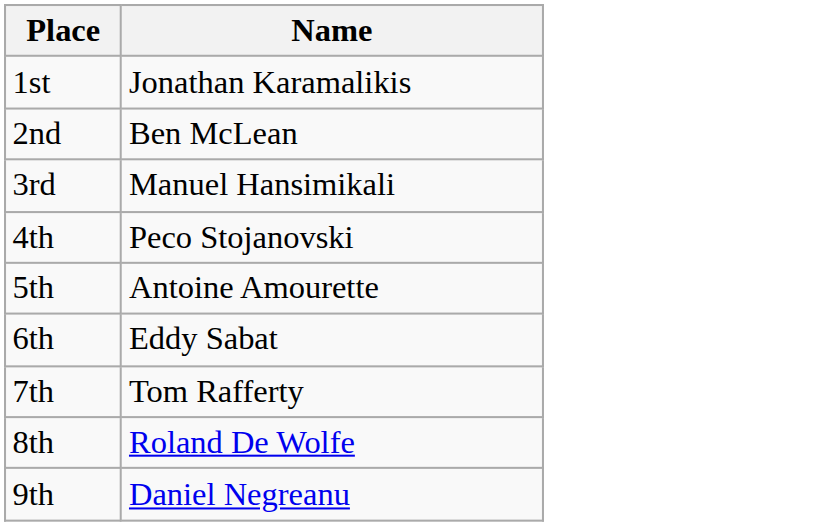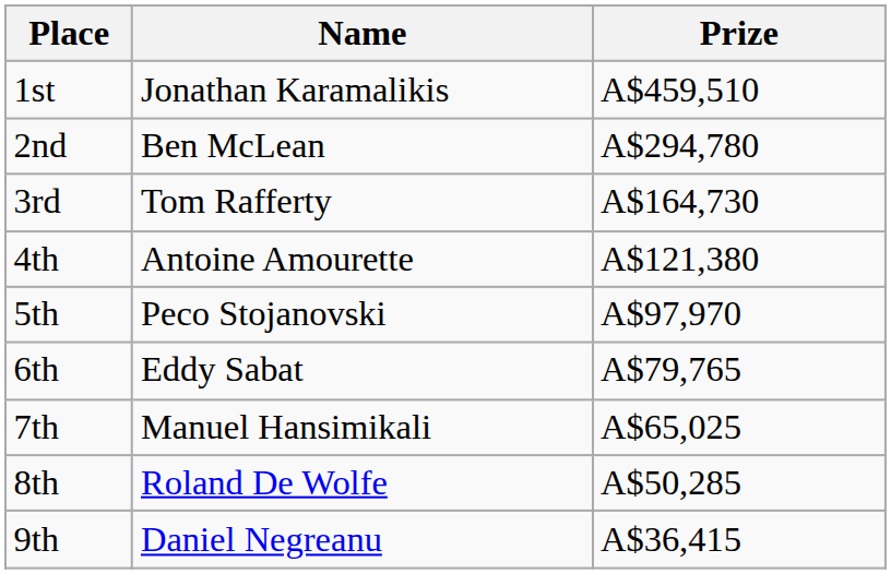 <table class="wikitable">
 <tr>
 <th style="width:50px;">Place</th>
 <th style="width:200px;">Name</th>
+<th style="width:125px;">Prize</th>
 </tr>
 <tr>
 <td>1st</td>
 <td> Jonathan Karamalikis</td>
+<td>A$459,510</td>
 </tr>
 <tr>
 <td>2nd</td>
 <td> Ben McLean</td>
+<td>A$294,780</td>
 </tr>
 <tr>
 <td>3rd</td>
-<td> Manuel Hansimikali</td>
+<td> Tom Rafferty</td>
+<td>A$164,730</td>
 </tr>
 <tr>
 <td>4th</td>
-<td> Peco Stojanovski</td>
+<td> Antoine Amourette</td>
+<td>A$121,380</td>
 </tr>
 <tr>
 <td>5th</td>
-<td> Antoine Amourette</td>
+<td> Peco Stojanovski</td>
+<td>A$97,970</td>
 </tr>
 <tr>
 <td>6th</td>
 <td> Eddy Sabat</td>
+<td>A$79,765</td>
 </tr>
 <tr>
 <td>7th</td>
-<td> Tom Rafferty</td>
+<td> Manuel Hansimikali</td>
+<td>A$65,025</td>
 </tr>
 <tr>
 <td>8th</td>
 <td> <a href='#'>Roland De Wolfe</a></td>
+<td>A$50,285</td>
 </tr>
 <tr>
 <td>9th</td>
 <td> <a href='#'>Daniel Negreanu</a></td>
+<td>A$36,415</td>
 </tr>
 </table>
